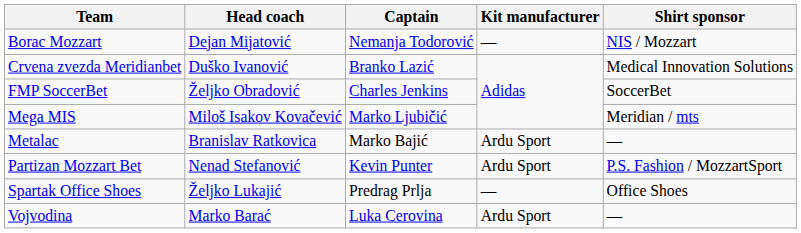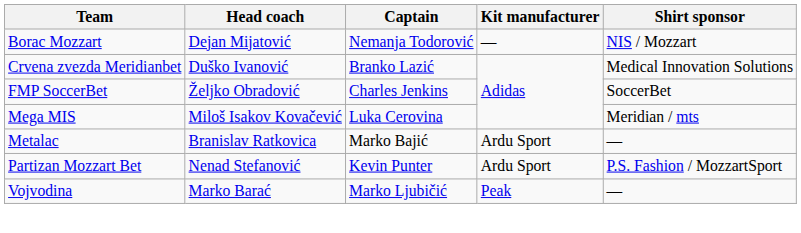 <table class="wikitable">
 <tr>
 <th>Team</th>
 <th>Head coach</th>
 <th>Captain</th>
 <th>Kit manufacturer</th>
 <th>Shirt sponsor</th>
 </tr>
 <tr>
 <td><a href='#'>Borac Mozzart</a></td>
 <td> <a href='#'>Dejan Mijatović</a></td>
 <td> <a href='#'>Nemanja Todorović</a></td>
 <td>—</td>
 <td><a href='#'>NIS</a> / Mozzart</td>
 </tr>
 <tr>
 <td><a href='#'>Crvena zvezda Meridianbet</a></td>
 <td> <a href='#'>Duško Ivanović</a></td>
 <td> <a href='#'>Branko Lazić</a></td>
 <td rowspan=3><a href='#'>Adidas</a></td>
 <td>Medical Innovation Solutions</td>
 </tr>
 <tr>
 <td><a href='#'>FMP SoccerBet</a></td>
 <td> <a href='#'>Željko Obradović</a></td>
 <td> <a href='#'>Charles Jenkins</a></td>
 <td>SoccerBet</td>
 </tr>
 <tr>
 <td><a href='#'>Mega MIS</a></td>
 <td> <a href='#'>Miloš Isakov Kovačević</a></td>
-<td> <a href='#'>Marko Ljubičić</a></td>
+<td> <a href='#'>Luka Cerovina</a></td>
 <td>Meridian / <a href='#'>mts</a></td>
 </tr>
 <tr>
 <td><a href='#'>Metalac</a></td>
 <td> <a href='#'>Branislav Ratkovica</a></td>
 <td> Marko Bajić</td>
 <td>Ardu Sport</td>
 <td>—</td>
 </tr>
 <tr>
 <td><a href='#'>Partizan Mozzart Bet</a></td>
 <td> <a href='#'>Nenad Stefanović</a></td>
 <td> <a href='#'>Kevin Punter</a></td>
 <td>Ardu Sport</td>
 <td><a href='#'>P.S. Fashion</a> / MozzartSport</td>
 </tr>
 <tr>
-<td><a href='#'>Spartak Office Shoes</a></td>
-<td> <a href='#'>Željko Lukajić</a></td>
-<td> Predrag Prlja</td>
-<td>—</td>
-<td>Office Shoes</td>
-</tr>
-<tr>
 <td><a href='#'>Vojvodina</a></td>
 <td> <a href='#'>Marko Barać</a></td>
-<td> <a href='#'>Luka Cerovina</a></td>
-<td>Ardu Sport</td>
+<td> <a href='#'>Marko Ljubičić</a></td>
+<td><a href='#'>Peak</a></td>
 <td>—</td>
 </tr>
 </table>
